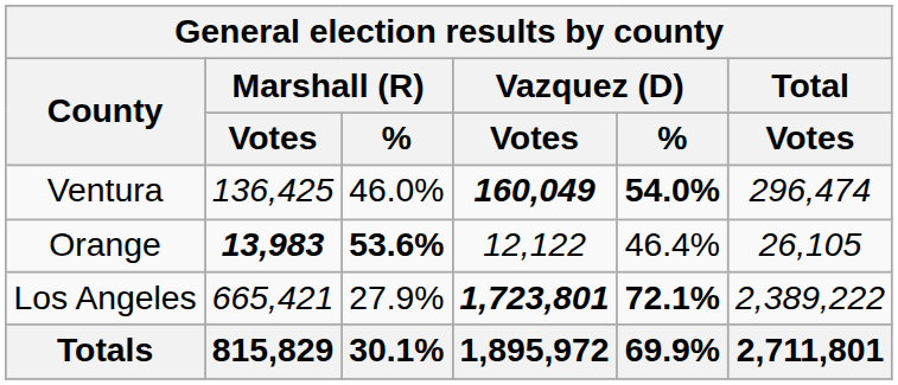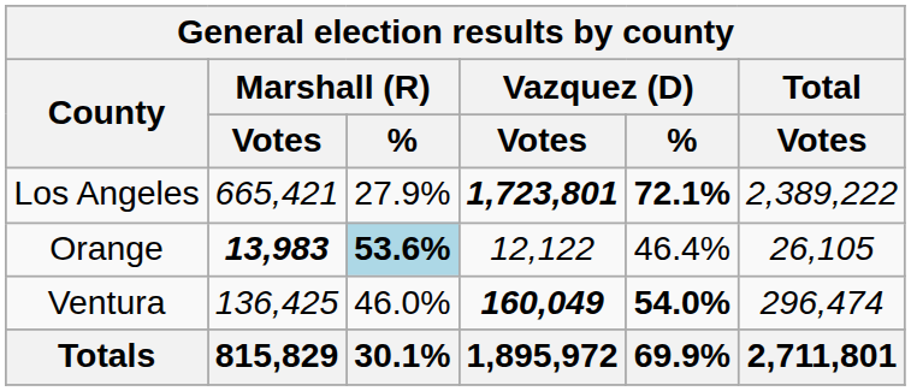 <table class="wikitable sortable" style="text-align:center">
 <tr>
 <th colspan=6>General election results by county</th>
 </tr>
 <tr>
 <th rowspan=2>County</th>
 <th colspan=2>Marshall (R)</th>
 <th colspan=2>Vazquez (D)</th>
 <th>Total</th>
 </tr>
 <tr>
 <th>Votes</th>
 <th>%</th>
 <th>Votes</th>
 <th>%</th>
 <th data-sort-type=number>Votes</th>
 </tr>
 <tr>
+<td>Los Angeles</td>
+<td><em>665,421</em></td>
+<td>27.9%</td>
+<td><strong><em>1,723,801</em></strong></td>
+<td><strong>72.1%</strong></td>
+<td><em>2,389,222</em></td>
+</tr>
+<tr>
+<td>Orange</td>
+<td><strong><em>13,983</em></strong></td>
+<td style="background: lightblue;"><strong>53.6%</strong></td>
+<td><em>12,122</em></td>
+<td>46.4%</td>
+<td><em>26,105</em></td>
+</tr>
+<tr>
 <td>Ventura</td>
 <td><em>136,425</em></td>
 <td>46.0%</td>
 <td><strong><em>160,049</em></strong></td>
 <td><strong>54.0%</strong></td>
 <td><em>296,474</em></td>
-</tr>
-<tr>
-<td>Orange</td>
-<td><strong><em>13,983</em></strong></td>
-<td><strong>53.6%</strong></td>
-<td><em>12,122</em></td>
-<td>46.4%</td>
-<td><em>26,105</em></td>
-</tr>
-<tr>
-<td>Los Angeles</td>
-<td><em>665,421</em></td>
-<td>27.9%</td>
-<td><strong><em>1,723,801</em></strong></td>
-<td><strong>72.1%</strong></td>
-<td><em>2,389,222</em></td>
 </tr>
 <tr>
 <th>Totals</th>
 <th>815,829</th>
 <th>30.1%</th>
 <th>1,895,972</th>
 <th>69.9%</th>
 <th>2,711,801</th>
 </tr>
 </table>
